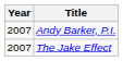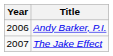 <table class="wikitable sortable">
 <tr>
 <th>Year</th>
 <th>Title</th>
 </tr>
 <tr>
-<td>2007</td>
+<td>2006</td>
 <td><em><a href='#'>Andy Barker, P.I.</a></em></td>
 </tr>
 <tr>
 <td>2007</td>
 <td><em><a href='#'>The Jake Effect</a></em></td>
 </tr>
 </table>
